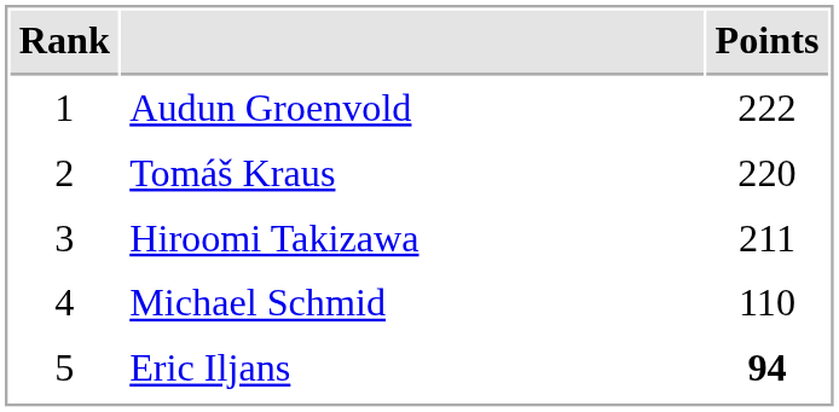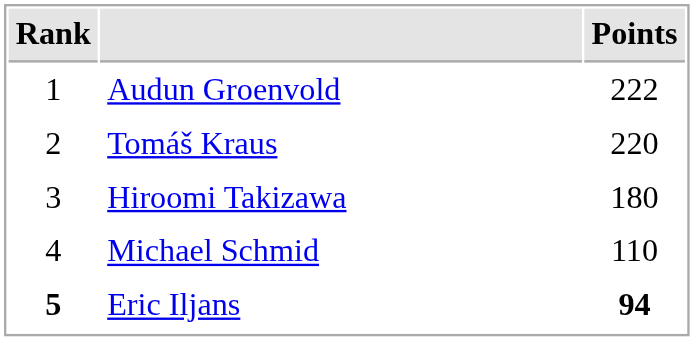 <table cellspacing="1" cellpadding="3" style="border:1px solid #AAAAAA;font-size:86%">
 <tr bgcolor="#E4E4E4">
 <th style="border-bottom:1px solid #AAAAAA" width=10>Rank</th>
 <th style="border-bottom:1px solid #AAAAAA" width=200></th>
 <th style="border-bottom:1px solid #AAAAAA" width=20>Points</th>
 </tr>
 <tr>
 <td style="text-align:center;">1</td>
 <td> <a href='#'>Audun Groenvold</a></td>
 <td align=center>222</td>
 </tr>
 <tr>
 <td style="text-align:center;">2</td>
 <td> <a href='#'>Tomáš Kraus</a></td>
 <td align=center>220</td>
 </tr>
 <tr>
 <td style="text-align:center;">3</td>
 <td> <a href='#'>Hiroomi Takizawa</a></td>
-<td align=center>211</td>
+<td align=center>180</td>
 </tr>
 <tr>
 <td style="text-align:center;">4</td>
 <td> <a href='#'>Michael Schmid</a></td>
 <td align=center>110</td>
 </tr>
 <tr>
-<td style="text-align:center;">5</td>
+<td style="text-align:center;"><strong>5</strong></td>
 <td> <a href='#'>Eric Iljans</a></td>
 <td align=center><strong>94</strong></td>
 </tr>
 </table>
